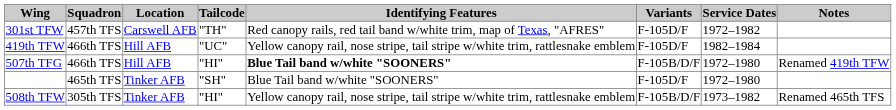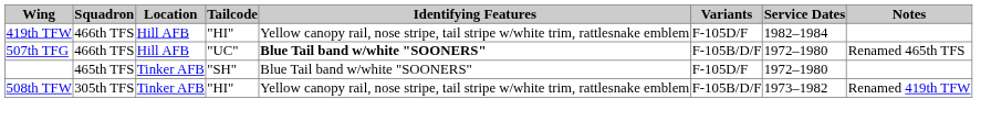 <table border=1 style="border-collapse: collapse;">
 <tr style="background:#cccccc;">
 <th>Wing</th>
 <th>Squadron</th>
 <th>Location</th>
 <th>Tailcode</th>
 <th>Identifying Features</th>
 <th>Variants</th>
 <th>Service Dates</th>
 <th>Notes</th>
 </tr>
 <tr>
-<td><a href='#'>301st TFW</a></td>
-<td>457th TFS</td>
-<td><a href='#'>Carswell AFB</a></td>
-<td>"TH"</td>
-<td>Red canopy rails, red tail band w/white trim, map of <a href='#'>Texas</a>, "AFRES"</td>
-<td>F-105D/F</td>
-<td>1972–1982</td>
-<td></td>
-</tr>
-<tr>
 <td><a href='#'>419th TFW</a></td>
 <td>466th TFS</td>
 <td><a href='#'>Hill AFB</a></td>
-<td>"UC"</td>
+<td>"HI"</td>
 <td>Yellow canopy rail, nose stripe, tail stripe w/white trim, rattlesnake emblem</td>
 <td>F-105D/F</td>
 <td>1982–1984</td>
 <td></td>
 </tr>
 <tr>
 <td><a href='#'>507th TFG</a></td>
 <td>466th TFS</td>
 <td><a href='#'>Hill AFB</a></td>
-<td>"HI"</td>
+<td>"UC"</td>
 <td><strong>Blue Tail band w/white "SOONERS"</strong></td>
 <td>F-105B/D/F</td>
 <td>1972–1980</td>
-<td>Renamed <a href='#'>419th TFW</a></td>
+<td>Renamed 465th TFS</td>
 </tr>
 <tr>
 <td></td>
 <td>465th TFS</td>
 <td><a href='#'>Tinker AFB</a></td>
 <td>"SH"</td>
 <td>Blue Tail band w/white "SOONERS"</td>
 <td>F-105D/F</td>
 <td>1972–1980</td>
 <td></td>
 </tr>
 <tr>
 <td><a href='#'>508th TFW</a></td>
 <td>305th TFS</td>
 <td><a href='#'>Tinker AFB</a></td>
 <td>"HI"</td>
 <td>Yellow canopy rail, nose stripe, tail stripe w/white trim, rattlesnake emblem</td>
 <td>F-105B/D/F</td>
 <td>1973–1982</td>
-<td>Renamed 465th TFS</td>
+<td>Renamed <a href='#'>419th TFW</a></td>
 </tr>
 </table>
